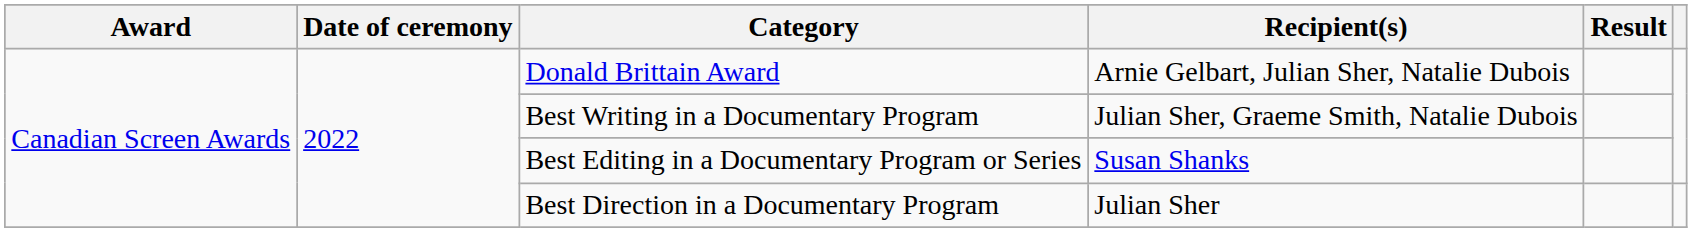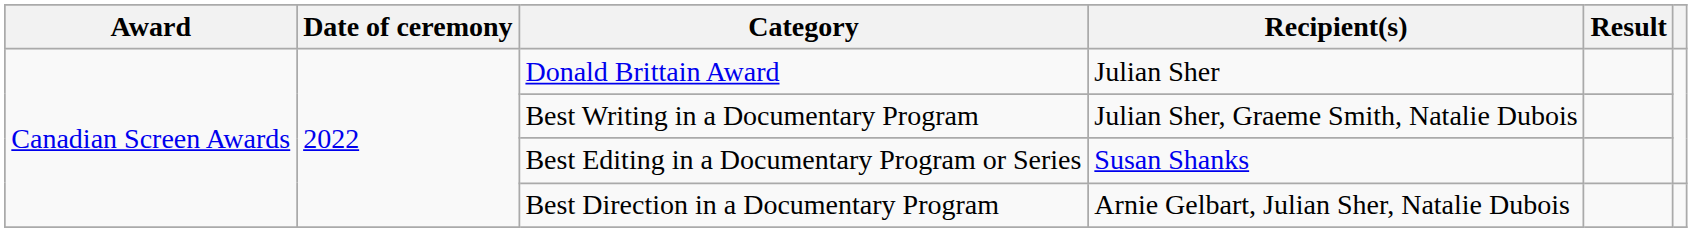 <table class="wikitable plainrowheaders sortable">
 <tr>
 <th scope="col">Award</th>
 <th scope="col">Date of ceremony</th>
 <th scope="col">Category</th>
 <th scope="col">Recipient(s)</th>
 <th scope="col">Result</th>
 <th scope="col" class="unsortable"></th>
 </tr>
 <tr>
 <td rowspan=4><a href='#'>Canadian Screen Awards</a></td>
 <td rowspan=4><a href='#'>2022</a></td>
 <td><a href='#'>Donald Brittain Award</a></td>
-<td>Arnie Gelbart, Julian Sher, Natalie Dubois</td>
+<td>Julian Sher</td>
 <td></td>
 <td rowspan=3></td>
 </tr>
 <tr>
 <td>Best Writing in a Documentary Program</td>
 <td>Julian Sher, Graeme Smith, Natalie Dubois</td>
 <td></td>
 </tr>
 <tr>
 <td>Best Editing in a Documentary Program or Series</td>
 <td><a href='#'>Susan Shanks</a></td>
 <td></td>
 </tr>
 <tr>
 <td>Best Direction in a Documentary Program</td>
-<td>Julian Sher</td>
+<td>Arnie Gelbart, Julian Sher, Natalie Dubois</td>
 <td></td>
 <td></td>
 </tr>
 </table>
